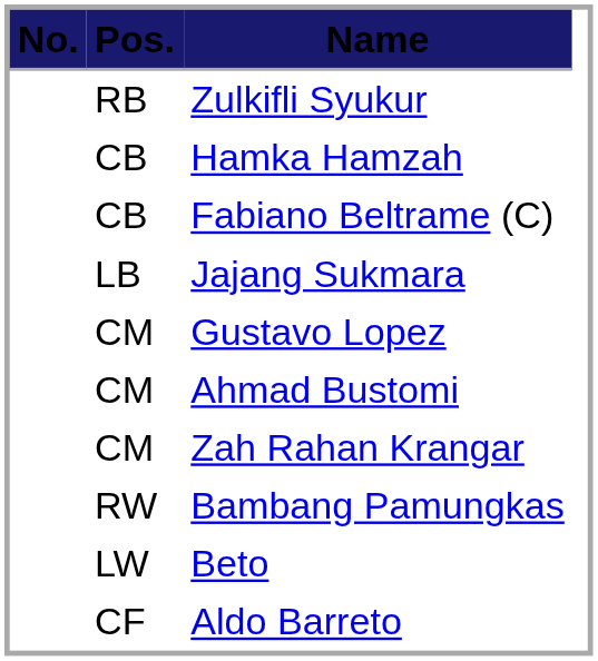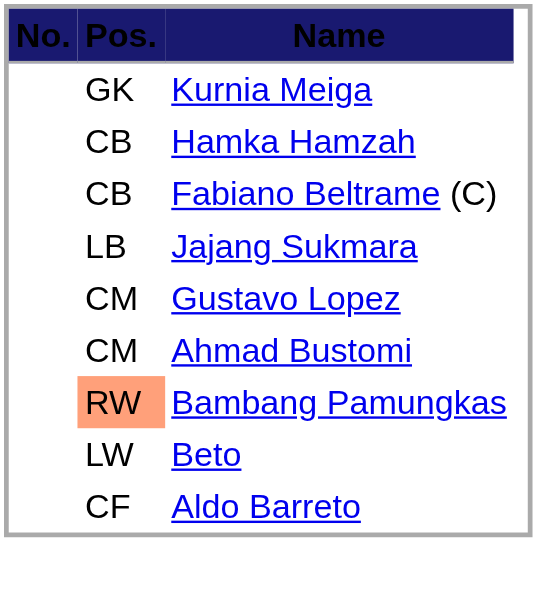 <table cellspacing="0" cellpadding="3" style="border:2px solid #AAAAAA;font-size:90%">
 <tr bgcolor="#191970">
 <th style="border-bottom:1px solid #AAAAAA" align="center"><span>No.</span></th>
 <th style="border-bottom:1px solid #AAAAAA" align="center"><span>Pos.</span></th>
 <th style="border-bottom:1px solid #AAAAAA" align="center"><span>Name</span></th>
 </tr>
 <tr>
 <td></td>
-<td>RB</td>
-<td> <a href='#'>Zulkifli Syukur</a> </td>
+<td>GK</td>
+<td> <a href='#'>Kurnia Meiga</a> </td>
 <td></td>
 </tr>
 <tr>
 <td></td>
 <td>CB</td>
 <td> <a href='#'>Hamka Hamzah</a> </td>
 <td></td>
 </tr>
 <tr>
 <td></td>
 <td>CB</td>
 <td> <a href='#'>Fabiano Beltrame</a> (C) </td>
 <td></td>
 </tr>
 <tr>
 <td></td>
 <td>LB</td>
 <td> <a href='#'>Jajang Sukmara</a> </td>
 <td></td>
 </tr>
 <tr>
 <td></td>
 <td>CM</td>
 <td> <a href='#'>Gustavo Lopez</a></td>
 <td></td>
 </tr>
 <tr>
 <td></td>
 <td>CM</td>
 <td> <a href='#'>Ahmad Bustomi</a></td>
 <td></td>
 </tr>
 <tr>
 <td></td>
-<td>CM</td>
-<td> <a href='#'>Zah Rahan Krangar</a> </td>
-<td></td>
-</tr>
-<tr>
-<td></td>
-<td>RW</td>
+<td style="background: lightsalmon;">RW</td>
 <td> <a href='#'>Bambang Pamungkas</a> </td>
 <td></td>
 </tr>
 <tr>
 <td></td>
 <td>LW</td>
 <td> <a href='#'>Beto</a> </td>
 <td></td>
 </tr>
 <tr>
 <td></td>
 <td>CF</td>
 <td> <a href='#'>Aldo Barreto</a></td>
 <td></td>
 </tr>
 <tr>
 </tr>
 </table>
